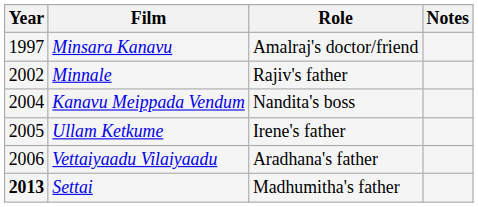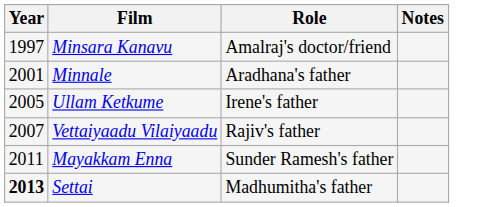 <table class="wikitable sortable" style="background:#f5f5f5;">
 <tr style="background:#B0C4DE;">
 <th>Year</th>
 <th>Film</th>
 <th>Role</th>
 <th class=unsortable>Notes</th>
 </tr>
 <tr>
 <td>1997</td>
 <td><em><a href='#'>Minsara Kanavu</a></em></td>
 <td>Amalraj's doctor/friend</td>
 <td></td>
 </tr>
 <tr>
-<td>2002</td>
+<td>2001</td>
 <td><em><a href='#'>Minnale</a></em></td>
-<td>Rajiv's father</td>
-<td></td>
-</tr>
-<tr>
-<td>2004</td>
-<td><em><a href='#'>Kanavu Meippada Vendum</a></em></td>
-<td>Nandita's boss</td>
+<td>Aradhana's father</td>
 <td></td>
 </tr>
 <tr>
 <td>2005</td>
 <td><em><a href='#'>Ullam Ketkume</a></em></td>
 <td>Irene's father</td>
 <td></td>
 </tr>
 <tr>
-<td>2006</td>
+<td>2007</td>
 <td><em><a href='#'>Vettaiyaadu Vilaiyaadu</a></em></td>
-<td>Aradhana's father</td>
+<td>Rajiv's father</td>
+<td></td>
+</tr>
+<tr>
+<td>2011</td>
+<td><em><a href='#'>Mayakkam Enna</a></em></td>
+<td>Sunder Ramesh's father</td>
 <td></td>
 </tr>
 <tr>
 <td><strong>2013</strong></td>
 <td><em><a href='#'>Settai</a></em></td>
 <td>Madhumitha's father</td>
 <td></td>
 </tr>
 </table>
